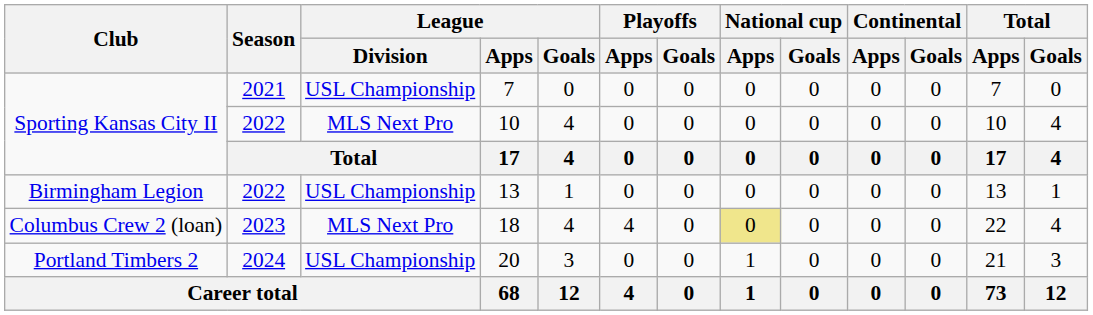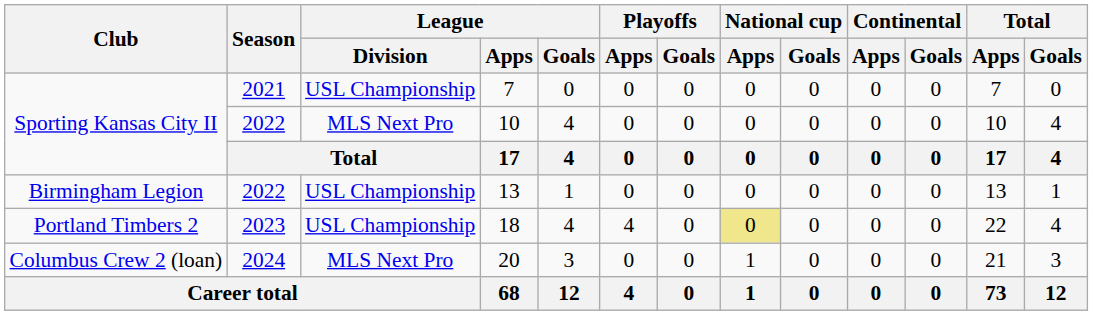 <table class="wikitable" style="text-align: center">
 <tr>
 <th rowspan="2">Club</th>
 <th rowspan="2">Season</th>
 <th colspan="3">League</th>
 <th colspan="2">Playoffs</th>
 <th colspan="2">National cup</th>
 <th colspan="2">Continental</th>
 <th colspan="2">Total</th>
 </tr>
 <tr>
 <th>Division</th>
 <th>Apps</th>
 <th>Goals</th>
 <th>Apps</th>
 <th>Goals</th>
 <th>Apps</th>
 <th>Goals</th>
 <th>Apps</th>
 <th>Goals</th>
 <th>Apps</th>
 <th>Goals</th>
 </tr>
 <tr>
 <td rowspan="3"><a href='#'>Sporting Kansas City II</a></td>
 <td><a href='#'>2021</a></td>
 <td><a href='#'>USL Championship</a></td>
 <td>7</td>
 <td>0</td>
 <td>0</td>
 <td>0</td>
 <td>0</td>
 <td>0</td>
 <td>0</td>
 <td>0</td>
 <td>7</td>
 <td>0</td>
 </tr>
 <tr>
 <td><a href='#'>2022</a></td>
 <td><a href='#'>MLS Next Pro</a></td>
 <td>10</td>
 <td>4</td>
 <td>0</td>
 <td>0</td>
 <td>0</td>
 <td>0</td>
 <td>0</td>
 <td>0</td>
 <td>10</td>
 <td>4</td>
 </tr>
 <tr>
 <th colspan="2">Total</th>
 <th>17</th>
 <th>4</th>
 <th>0</th>
 <th>0</th>
 <th>0</th>
 <th>0</th>
 <th>0</th>
 <th>0</th>
 <th>17</th>
 <th>4</th>
 </tr>
 <tr>
 <td><a href='#'>Birmingham Legion</a></td>
 <td><a href='#'>2022</a></td>
 <td><a href='#'>USL Championship</a></td>
 <td>13</td>
 <td>1</td>
 <td>0</td>
 <td>0</td>
 <td>0</td>
 <td>0</td>
 <td>0</td>
 <td>0</td>
 <td>13</td>
 <td>1</td>
 </tr>
 <tr>
-<td><a href='#'>Columbus Crew 2</a> (loan)</td>
+<td><a href='#'>Portland Timbers 2</a></td>
 <td><a href='#'>2023</a></td>
-<td><a href='#'>MLS Next Pro</a></td>
+<td><a href='#'>USL Championship</a></td>
 <td>18</td>
 <td>4</td>
 <td>4</td>
 <td>0</td>
 <td style="background: khaki;">0</td>
 <td>0</td>
 <td>0</td>
 <td>0</td>
 <td>22</td>
 <td>4</td>
 </tr>
 <tr>
-<td><a href='#'>Portland Timbers 2</a></td>
+<td><a href='#'>Columbus Crew 2</a> (loan)</td>
 <td><a href='#'>2024</a></td>
-<td><a href='#'>USL Championship</a></td>
+<td><a href='#'>MLS Next Pro</a></td>
 <td>20</td>
 <td>3</td>
 <td>0</td>
 <td>0</td>
 <td>1</td>
 <td>0</td>
 <td>0</td>
 <td>0</td>
 <td>21</td>
 <td>3</td>
 </tr>
 <tr>
 <th colspan="3">Career total</th>
 <th>68</th>
 <th>12</th>
 <th>4</th>
 <th>0</th>
 <th>1</th>
 <th>0</th>
 <th>0</th>
 <th>0</th>
 <th>73</th>
 <th>12</th>
 </tr>
 </table>
